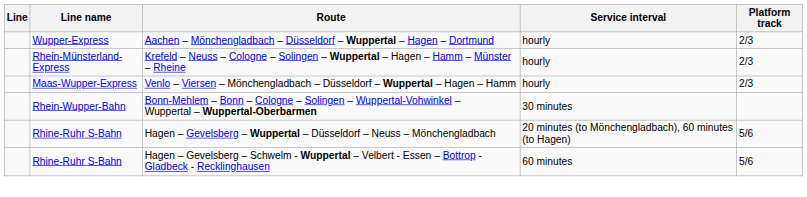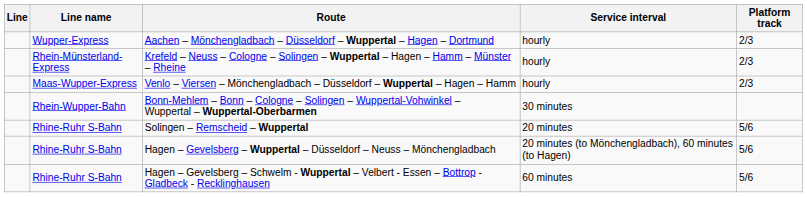 <table class="wikitable">
 <tr>
 <th>Line</th>
 <th>Line name</th>
 <th>Route</th>
 <th>Service interval</th>
 <th>Platform track</th>
 </tr>
 <tr>
 <td></td>
 <td><a href='#'>Wupper-Express</a></td>
 <td><a href='#'>Aachen</a> – <a href='#'>Mönchengladbach</a> – <a href='#'>Düsseldorf</a> – <strong>Wuppertal</strong> – <a href='#'>Hagen</a> – <a href='#'>Dortmund</a></td>
 <td>hourly</td>
 <td>2/3</td>
 </tr>
 <tr>
 <td></td>
 <td><a href='#'>Rhein-Münsterland-Express</a></td>
 <td><a href='#'>Krefeld</a> – <a href='#'>Neuss</a> – <a href='#'>Cologne</a> – <a href='#'>Solingen</a> – <strong>Wuppertal</strong> – Hagen – <a href='#'>Hamm</a> – <a href='#'>Münster</a> – <a href='#'>Rheine</a></td>
 <td>hourly</td>
 <td>2/3</td>
 </tr>
 <tr>
 <td></td>
 <td><a href='#'>Maas-Wupper-Express</a></td>
 <td><a href='#'>Venlo</a> – <a href='#'>Viersen</a> – Mönchengladbach – Düsseldorf – <strong>Wuppertal</strong> – Hagen – Hamm</td>
 <td>hourly</td>
 <td>2/3</td>
 </tr>
 <tr>
 <td></td>
 <td><a href='#'>Rhein-Wupper-Bahn</a></td>
 <td><a href='#'>Bonn-Mehlem</a> – <a href='#'>Bonn</a> – <a href='#'>Cologne</a> – <a href='#'>Solingen</a> – <a href='#'>Wuppertal-Vohwinkel</a> – Wuppertal – <strong>Wuppertal-Oberbarmen</strong></td>
 <td>30 minutes</td>
 <td></td>
 </tr>
 <tr>
 <td></td>
 <td><a href='#'>Rhine-Ruhr S-Bahn</a></td>
+<td>Solingen – <a href='#'>Remscheid</a> – <strong>Wuppertal</strong></td>
+<td>20 minutes</td>
+<td>5/6</td>
+</tr>
+<tr>
+<td></td>
+<td><a href='#'>Rhine-Ruhr S-Bahn</a></td>
 <td>Hagen – <a href='#'>Gevelsberg</a> – <strong>Wuppertal</strong> – Düsseldorf – Neuss – Mönchengladbach</td>
 <td>20 minutes (to Mönchengladbach), 60 minutes (to Hagen)</td>
 <td>5/6</td>
 </tr>
 <tr>
 <td></td>
 <td><a href='#'>Rhine-Ruhr S-Bahn</a></td>
 <td>Hagen – Gevelsberg – Schwelm - <strong>Wuppertal</strong> – Velbert -  Essen – <a href='#'>Bottrop</a> - <a href='#'>Gladbeck</a> - <a href='#'>Recklinghausen</a></td>
 <td>60 minutes</td>
 <td>5/6</td>
 </tr>
 </table>
